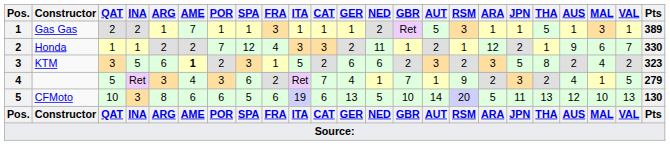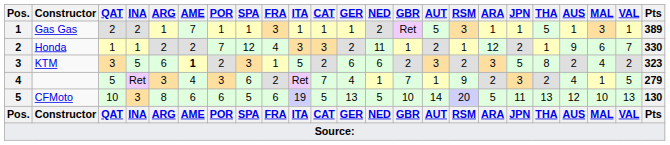 <table class="wikitable" style="font-size:85%; text-align:center;">
 <tr>
 <th>Pos.</th>
 <th>Constructor</th>
 <th><a href='#'>QAT</a><br></th>
 <th><a href='#'>INA</a><br></th>
 <th><a href='#'>ARG</a><br></th>
 <th><a href='#'>AME</a><br></th>
 <th><a href='#'>POR</a><br></th>
 <th><a href='#'>SPA</a><br></th>
 <th><a href='#'>FRA</a><br></th>
 <th><a href='#'>ITA</a><br></th>
 <th><a href='#'>CAT</a><br></th>
 <th><a href='#'>GER</a><br></th>
 <th><a href='#'>NED</a><br></th>
 <th><a href='#'>GBR</a><br></th>
 <th><a href='#'>AUT</a><br></th>
 <th><a href='#'>RSM</a><br></th>
 <th><a href='#'>ARA</a><br></th>
 <th><a href='#'>JPN</a><br></th>
 <th><a href='#'>THA</a><br></th>
 <th><a href='#'>AUS</a><br></th>
 <th><a href='#'>MAL</a><br></th>
 <th><a href='#'>VAL</a><br></th>
 <th>Pts</th>
 </tr>
 <tr>
 <th>1</th>
 <td align=left> <a href='#'>Gas Gas</a></td>
 <td style="background:#dfdfdf;">2</td>
 <td style="background:#dfdfdf;">2</td>
 <td style="background:#ffffbf;">1</td>
 <td style="background:#dfffdf;">7</td>
 <td style="background:#ffffbf;">1</td>
 <td style="background:#ffffbf;">1</td>
 <td style="background:#ffdf9f;">3</td>
 <td style="background:#ffffbf;">1</td>
 <td style="background:#ffffbf;">1</td>
 <td style="background:#ffffbf;">1</td>
 <td style="background:#dfdfdf;">2</td>
 <td style="background:#efceff;">Ret</td>
 <td style="background:#dfffdf;">5</td>
 <td style="background:#ffdf9f;">3</td>
 <td style="background:#ffffbf;">1</td>
 <td style="background:#ffffbf;">1</td>
 <td style="background:#dfffdf;">5</td>
 <td style="background:#ffffbf;">1</td>
 <td style="background:#ffdf9f;">3</td>
 <td style="background:#ffffbf;">1</td>
 <th>389</th>
 </tr>
 <tr>
 <th>2</th>
 <td align=left> <a href='#'>Honda</a></td>
 <td style="background:#ffffbf;">1</td>
 <td style="background:#ffffbf;">1</td>
 <td style="background:#dfdfdf;">2</td>
 <td style="background:#dfdfdf;">2</td>
 <td style="background:#dfffdf;">7</td>
 <td style="background:#dfffdf;">12</td>
 <td style="background:#dfffdf;">4</td>
 <td style="background:#ffdf9f;">3</td>
 <td style="background:#ffdf9f;">3</td>
 <td style="background:#dfdfdf;">2</td>
 <td style="background:#dfffdf;">11</td>
 <td style="background:#ffffbf;">1</td>
 <td style="background:#dfdfdf;">2</td>
 <td style="background:#ffffbf;">1</td>
 <td style="background:#dfffdf;">12</td>
 <td style="background:#dfdfdf;">2</td>
 <td style="background:#ffffbf;">1</td>
 <td style="background:#dfffdf;">9</td>
 <td style="background:#dfffdf;">6</td>
 <td style="background:#dfffdf;">7</td>
 <th>330</th>
 </tr>
 <tr>
 <th>3</th>
 <td align=left> <a href='#'>KTM</a></td>
 <td style="background:#ffdf9f;">3</td>
 <td style="background:#dfffdf;">5</td>
 <td style="background:#dfffdf;">6</td>
 <td style="background:#ffffbf;"><strong>1</strong></td>
 <td style="background:#dfdfdf;">2</td>
 <td style="background:#ffdf9f;">3</td>
 <td style="background:#ffffbf;">1</td>
 <td style="background:#dfffdf;">5</td>
 <td style="background:#dfdfdf;">2</td>
 <td style="background:#dfffdf;">6</td>
 <td style="background:#dfffdf;">6</td>
 <td style="background:#dfdfdf;">2</td>
 <td style="background:#ffdf9f;">3</td>
 <td style="background:#dfdfdf;">2</td>
 <td style="background:#ffdf9f;">3</td>
 <td style="background:#dfffdf;">5</td>
 <td style="background:#dfffdf;">8</td>
 <td style="background:#dfdfdf;">2</td>
 <td style="background:#dfffdf;">4</td>
 <td style="background:#dfdfdf;">2</td>
 <th>323</th>
 </tr>
 <tr>
 <th>4</th>
 <td align=left></td>
 <td style="background:#dfffdf;">5</td>
 <td style="background:#efceff;">Ret</td>
 <td style="background:#ffdf9f;">3</td>
 <td style="background:#dfffdf;">4</td>
 <td style="background:#ffdf9f;">3</td>
 <td style="background:#dfffdf;">6</td>
 <td style="background:#dfdfdf;">2</td>
 <td style="background:#efceff;">Ret</td>
 <td style="background:#dfffdf;">7</td>
 <td style="background:#dfffdf;">4</td>
 <td style="background:#ffffbf;">1</td>
 <td style="background:#dfffdf;">7</td>
 <td style="background:#ffffbf;">1</td>
 <td style="background:#dfffdf;">9</td>
 <td style="background:#dfdfdf;">2</td>
 <td style="background:#ffdf9f;">3</td>
 <td style="background:#dfdfdf;">2</td>
 <td style="background:#dfffdf;">4</td>
 <td style="background:#ffffbf;">1</td>
 <td style="background:#dfffdf;">5</td>
 <th>279</th>
 </tr>
 <tr>
 <th>5</th>
 <td align=left> <a href='#'>CFMoto</a></td>
 <td style="background:#dfffdf;">10</td>
 <td style="background:#ffdf9f;">3</td>
 <td style="background:#dfffdf;">8</td>
 <td style="background:#dfffdf;">6</td>
 <td style="background:#dfffdf;">6</td>
 <td style="background:#dfffdf;">5</td>
 <td style="background:#dfffdf;">6</td>
 <td style="background:#cfcfff;">19</td>
-<td style="background:#dfffdf;">6</td>
+<td style="background:#dfffdf;">5</td>
 <td style="background:#dfffdf;">13</td>
 <td style="background:#dfffdf;">5</td>
 <td style="background:#dfffdf;">10</td>
 <td style="background:#dfffdf;">14</td>
 <td style="background:#cfcfff;">20</td>
 <td style="background:#dfffdf;">5</td>
 <td style="background:#dfffdf;">11</td>
 <td style="background:#dfffdf;">13</td>
 <td style="background:#dfffdf;">12</td>
 <td style="background:#dfffdf;">10</td>
 <td style="background:#dfffdf;">13</td>
 <th>130</th>
 </tr>
 <tr>
 <th>Pos.</th>
 <th>Constructor</th>
 <th><a href='#'>QAT</a><br></th>
 <th><a href='#'>INA</a><br></th>
 <th><a href='#'>ARG</a><br></th>
 <th><a href='#'>AME</a><br></th>
 <th><a href='#'>POR</a><br></th>
 <th><a href='#'>SPA</a><br></th>
 <th><a href='#'>FRA</a><br></th>
 <th><a href='#'>ITA</a><br></th>
 <th><a href='#'>CAT</a><br></th>
 <th><a href='#'>GER</a><br></th>
 <th><a href='#'>NED</a><br></th>
 <th><a href='#'>GBR</a><br></th>
 <th><a href='#'>AUT</a><br></th>
 <th><a href='#'>RSM</a><br></th>
 <th><a href='#'>ARA</a><br></th>
 <th><a href='#'>JPN</a><br></th>
 <th><a href='#'>THA</a><br></th>
 <th><a href='#'>AUS</a><br></th>
 <th><a href='#'>MAL</a><br></th>
 <th><a href='#'>VAL</a><br></th>
 <th>Pts</th>
 </tr>
 <tr>
 <td colspan="24" style="background-color:#EAECF0;text-align:center"><strong>Source:</strong></td>
 </tr>
 </table>
